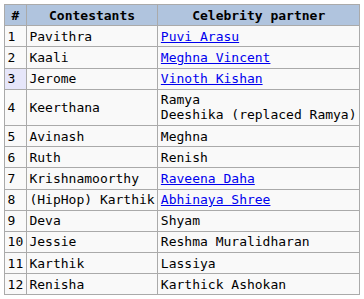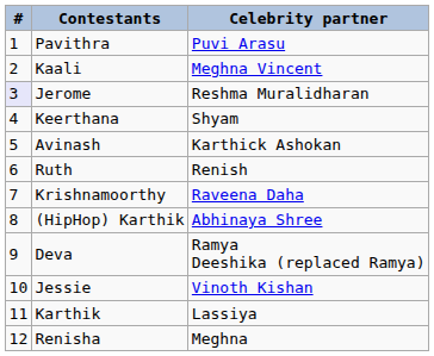 <table class="wikitable" "white-space:nowrap; margin:auto; font-size:95%;">
 <tr>
 <th style="background:LightSteelBlue;">#</th>
 <th style="background:LightSteelBlue;">Contestants</th>
 <th style="background:LightSteelBlue;">Celebrity partner</th>
 </tr>
 <tr>
 <td>1</td>
 <td>Pavithra</td>
 <td><a href='#'>Puvi Arasu</a></td>
 </tr>
 <tr>
 <td>2</td>
 <td>Kaali</td>
 <td><a href='#'>Meghna Vincent</a></td>
 </tr>
 <tr>
 <td style="background: lavender;">3</td>
 <td>Jerome</td>
-<td><a href='#'>Vinoth Kishan</a></td>
+<td>Reshma Muralidharan</td>
 </tr>
 <tr>
 <td>4</td>
 <td>Keerthana</td>
-<td>Ramya <br> Deeshika (replaced Ramya)</td>
+<td>Shyam</td>
 </tr>
 <tr>
 <td>5</td>
 <td>Avinash</td>
-<td>Meghna</td>
+<td>Karthick Ashokan</td>
 </tr>
 <tr>
 <td>6</td>
 <td>Ruth</td>
 <td>Renish</td>
 </tr>
 <tr>
 <td>7</td>
 <td>Krishnamoorthy</td>
 <td><a href='#'>Raveena Daha</a></td>
 </tr>
 <tr>
 <td>8</td>
 <td>(HipHop) Karthik</td>
 <td><a href='#'>Abhinaya Shree</a></td>
 </tr>
 <tr>
 <td>9</td>
 <td>Deva</td>
-<td>Shyam</td>
+<td>Ramya <br> Deeshika (replaced Ramya)</td>
 </tr>
 <tr>
 <td>10</td>
 <td>Jessie</td>
-<td>Reshma Muralidharan</td>
+<td><a href='#'>Vinoth Kishan</a></td>
 </tr>
 <tr>
 <td>11</td>
 <td>Karthik</td>
 <td>Lassiya</td>
 </tr>
 <tr>
 <td>12</td>
 <td>Renisha</td>
-<td>Karthick Ashokan</td>
+<td>Meghna</td>
 </tr>
 <tr>
 </tr>
 </table>
